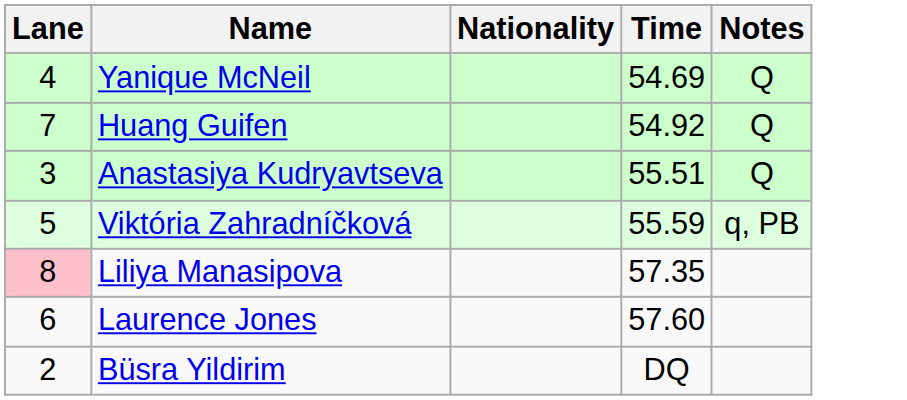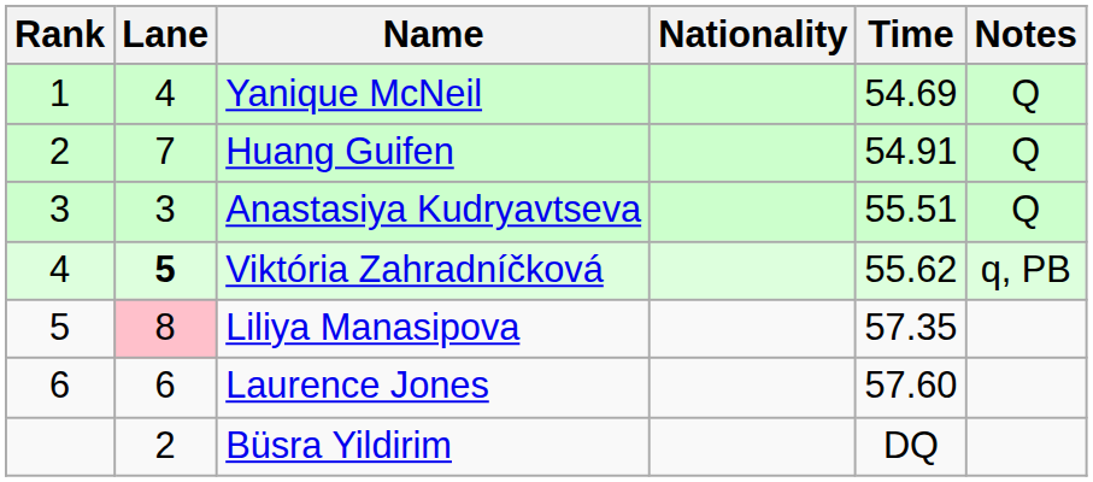 <table class="wikitable sortable" style="text-align:center">
 <tr>
+<th>Rank</th>
 <th>Lane</th>
 <th>Name</th>
 <th>Nationality</th>
 <th>Time</th>
 <th>Notes</th>
 </tr>
 <tr bgcolor=ccffcc>
+<td>1</td>
 <td>4</td>
 <td align=left><a href='#'>Yanique McNeil</a></td>
 <td align=left></td>
 <td>54.69</td>
 <td>Q</td>
 </tr>
 <tr bgcolor=ccffcc>
+<td>2</td>
 <td>7</td>
 <td align=left><a href='#'>Huang Guifen</a></td>
 <td align=left></td>
-<td>54.92</td>
+<td>54.91</td>
 <td>Q</td>
 </tr>
 <tr bgcolor=ccffcc>
+<td>3</td>
 <td>3</td>
 <td align=left><a href='#'>Anastasiya Kudryavtseva</a></td>
 <td align=left></td>
 <td>55.51</td>
 <td>Q</td>
 </tr>
 <tr bgcolor=ddffdd>
-<td>5</td>
+<td>4</td>
+<td><strong>5</strong></td>
 <td align=left><a href='#'>Viktória Zahradníčková</a></td>
 <td align=left></td>
-<td>55.59</td>
+<td>55.62</td>
 <td>q, PB</td>
 </tr>
 <tr>
+<td>5</td>
 <td style="background: pink;">8</td>
 <td align=left><a href='#'>Liliya Manasipova</a></td>
 <td align=left></td>
 <td>57.35</td>
 <td></td>
 </tr>
 <tr>
 <td>6</td>
+<td>6</td>
 <td align=left><a href='#'>Laurence Jones</a></td>
 <td align=left></td>
 <td>57.60</td>
 <td></td>
 </tr>
 <tr>
+<td></td>
 <td>2</td>
 <td align=left><a href='#'>Büsra Yildirim</a></td>
 <td align=left></td>
 <td>DQ</td>
 <td></td>
 </tr>
 </table>
